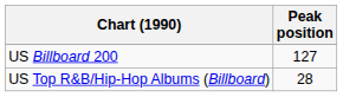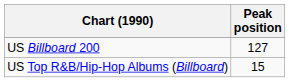 <table Class="wikitable sortable">
 <tr>
 <th>Chart (1990)</th>
 <th>Peak<br>position</th>
 </tr>
 <tr>
 </tr>
 <tr>
 <td>US <a href='#'><em>Billboard</em> 200</a></td>
 <td align=center>127</td>
 </tr>
 <tr>
 <td>US <a href='#'>Top R&B/Hip-Hop Albums</a> (<em><a href='#'>Billboard</a></em>)</td>
-<td align=center>28</td>
+<td align=center>15</td>
 </tr>
 </table>
